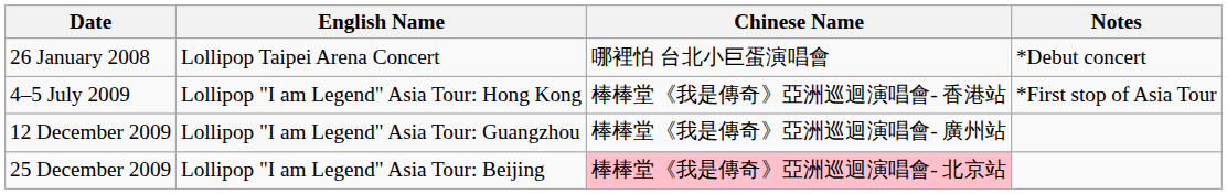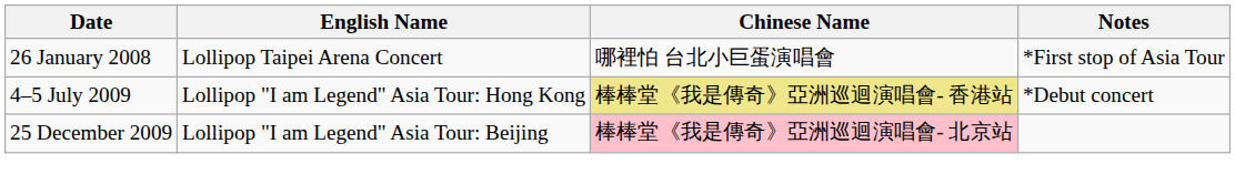 <table class="wikitable">
 <tr>
 <th>Date</th>
 <th>English Name</th>
 <th>Chinese Name</th>
 <th>Notes</th>
 </tr>
 <tr>
 <td>26 January 2008</td>
 <td>Lollipop Taipei Arena Concert</td>
 <td>哪裡怕 台北小巨蛋演唱會</td>
-<td>*Debut concert</td>
+<td>*First stop of Asia Tour</td>
 </tr>
 <tr>
 <td>4–5 July 2009</td>
 <td>Lollipop "I am Legend" Asia Tour: Hong Kong</td>
-<td>棒棒堂《我是傳奇》亞洲巡迴演唱會- 香港站</td>
-<td>*First stop of Asia Tour</td>
-</tr>
-<tr>
-<td>12 December 2009</td>
-<td>Lollipop "I am Legend" Asia Tour: Guangzhou</td>
-<td>棒棒堂《我是傳奇》亞洲巡迴演唱會- 廣州站</td>
-<td></td>
+<td style="background: khaki;">棒棒堂《我是傳奇》亞洲巡迴演唱會- 香港站</td>
+<td>*Debut concert</td>
 </tr>
 <tr>
 <td>25 December 2009</td>
 <td>Lollipop "I am Legend" Asia Tour: Beijing</td>
 <td style="background: pink;">棒棒堂《我是傳奇》亞洲巡迴演唱會- 北京站</td>
 <td></td>
 </tr>
 </table>
